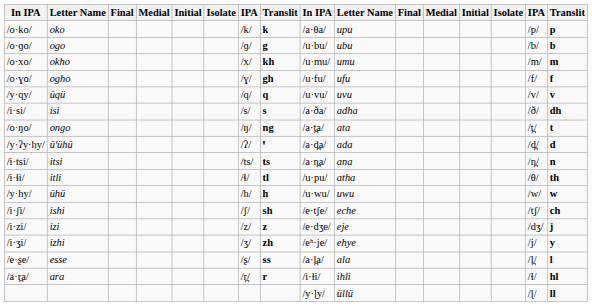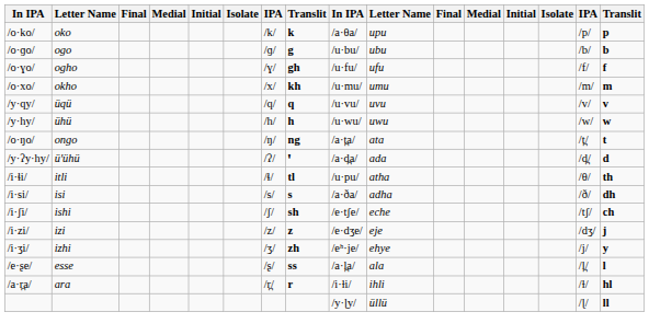 <table class="wikitable">
 <tr>
 <th>In IPA</th>
 <th>Letter Name</th>
 <th>Final</th>
 <th>Medial</th>
 <th>Initial</th>
 <th>Isolate</th>
 <th>IPA</th>
 <th>Translit</th>
 <th>In IPA</th>
 <th>Letter Name</th>
 <th>Final</th>
 <th>Medial</th>
 <th>Initial</th>
 <th>Isolate</th>
 <th>IPA</th>
 <th>Translit</th>
 </tr>
 <tr>
 <td>/o·ko/</td>
 <td><em>oko</em></td>
 <td></td>
 <td></td>
 <td></td>
 <td></td>
 <td>/k/</td>
 <td><strong>k</strong></td>
 <td>/a·θa/</td>
 <td><em>upu</em></td>
 <td></td>
 <td></td>
 <td></td>
 <td></td>
 <td>/p/</td>
 <td><strong>p</strong></td>
 </tr>
 <tr>
 <td>/o·ɡo/</td>
 <td><em>ogo</em></td>
 <td></td>
 <td></td>
 <td></td>
 <td></td>
 <td>/ɡ/</td>
 <td><strong>g</strong></td>
 <td>/u·bu/</td>
 <td><em>ubu</em></td>
 <td></td>
 <td></td>
 <td></td>
 <td></td>
 <td>/b/</td>
 <td><strong>b</strong></td>
 </tr>
 <tr>
+<td>/o·ɣo/</td>
+<td><em>ogho</em></td>
+<td></td>
+<td></td>
+<td></td>
+<td></td>
+<td>/ɣ/</td>
+<td><strong>gh</strong></td>
+<td>/u·fu/</td>
+<td><em>ufu</em></td>
+<td></td>
+<td></td>
+<td></td>
+<td></td>
+<td>/f/</td>
+<td><strong>f</strong></td>
+</tr>
+<tr>
 <td>/o·xo/</td>
 <td><em>okho</em></td>
 <td></td>
 <td></td>
 <td></td>
 <td></td>
 <td>/x/</td>
 <td><strong>kh</strong></td>
 <td>/u·mu/</td>
 <td><em>umu</em></td>
 <td></td>
 <td></td>
 <td></td>
 <td></td>
 <td>/m/</td>
 <td><strong>m</strong></td>
-</tr>
-<tr>
-<td>/o·ɣo/</td>
-<td><em>ogho</em></td>
-<td></td>
-<td></td>
-<td></td>
-<td></td>
-<td>/ɣ/</td>
-<td><strong>gh</strong></td>
-<td>/u·fu/</td>
-<td><em>ufu</em></td>
-<td></td>
-<td></td>
-<td></td>
-<td></td>
-<td>/f/</td>
-<td><strong>f</strong></td>
 </tr>
 <tr>
 <td>/y·qy/</td>
 <td><em>üqü</em></td>
 <td></td>
 <td></td>
 <td></td>
 <td></td>
 <td>/q/</td>
 <td><strong>q</strong></td>
 <td>/u·vu/</td>
 <td><em>uvu</em></td>
 <td></td>
 <td></td>
 <td></td>
 <td></td>
 <td>/v/</td>
 <td><strong>v</strong></td>
 </tr>
 <tr>
-<td>/i·si/</td>
-<td><em>isi</em></td>
+<td>/y·hy/</td>
+<td><em>ühü</em></td>
 <td></td>
 <td></td>
 <td></td>
 <td></td>
-<td>/s/</td>
-<td><strong>s</strong></td>
-<td>/a·ða/</td>
-<td><em>adha</em></td>
+<td>/h/</td>
+<td><strong>h</strong></td>
+<td>/u·wu/</td>
+<td><em>uwu</em></td>
 <td></td>
 <td></td>
 <td></td>
 <td></td>
-<td>/ð/</td>
-<td><strong>dh</strong></td>
+<td>/w/</td>
+<td><strong>w</strong></td>
 </tr>
 <tr>
 <td>/o·ŋo/</td>
 <td><em>ongo</em></td>
 <td></td>
 <td></td>
 <td></td>
 <td></td>
 <td>/ŋ/</td>
 <td><strong>ng</strong></td>
 <td>/a·t̪a/</td>
 <td><em>ata</em></td>
 <td></td>
 <td></td>
 <td></td>
 <td></td>
 <td>/t̪/</td>
 <td><strong>t</strong></td>
 </tr>
 <tr>
 <td>/y·ʔy·hy/</td>
 <td><em>üꞌühü</em></td>
 <td></td>
 <td></td>
 <td></td>
 <td></td>
 <td>/ʔ/</td>
 <td><strong>ꞌ</strong></td>
 <td>/a·d̪a/</td>
 <td><em>ada</em></td>
 <td></td>
 <td></td>
 <td></td>
 <td></td>
 <td>/d̪/</td>
 <td><strong>d</strong></td>
 </tr>
 <tr>
-<td>/i·tsi/</td>
-<td><em>itsi</em></td>
-<td></td>
-<td></td>
-<td></td>
-<td></td>
-<td>/ts/</td>
-<td><strong>ts</strong></td>
-<td>/a·n̪a/</td>
-<td><em>ana</em></td>
-<td></td>
-<td></td>
-<td></td>
-<td></td>
-<td>/n̪/</td>
-<td><strong>n</strong></td>
-</tr>
-<tr>
 <td>/i·ɬi/</td>
 <td><em>itli</em></td>
 <td></td>
 <td></td>
 <td></td>
 <td></td>
 <td>/ɬ/</td>
 <td><strong>tl</strong></td>
 <td>/u·pu/</td>
 <td><em>atha</em></td>
 <td></td>
 <td></td>
 <td></td>
 <td></td>
 <td>/θ/</td>
 <td><strong>th</strong></td>
 </tr>
 <tr>
-<td>/y·hy/</td>
-<td><em>ühü</em></td>
+<td>/i·si/</td>
+<td><em>isi</em></td>
 <td></td>
 <td></td>
 <td></td>
 <td></td>
-<td>/h/</td>
-<td><strong>h</strong></td>
-<td>/u·wu/</td>
-<td><em>uwu</em></td>
+<td>/s/</td>
+<td><strong>s</strong></td>
+<td>/a·ða/</td>
+<td><em>adha</em></td>
 <td></td>
 <td></td>
 <td></td>
 <td></td>
-<td>/w/</td>
-<td><strong>w</strong></td>
+<td>/ð/</td>
+<td><strong>dh</strong></td>
 </tr>
 <tr>
 <td>/i·ʃi/</td>
 <td><em>ishi</em></td>
 <td></td>
 <td></td>
 <td></td>
 <td></td>
 <td>/ʃ/</td>
 <td><strong>sh</strong></td>
 <td>/e·tʃe/</td>
 <td><em>eche</em></td>
 <td></td>
 <td></td>
 <td></td>
 <td></td>
 <td>/tʃ/</td>
 <td><strong>ch</strong></td>
 </tr>
 <tr>
 <td>/i·zi/</td>
 <td><em>izi</em></td>
 <td></td>
 <td></td>
 <td></td>
 <td></td>
 <td>/z/</td>
 <td><strong>z</strong></td>
 <td>/e·dʒe/</td>
 <td><em>eje</em></td>
 <td></td>
 <td></td>
 <td></td>
 <td></td>
 <td>/dʒ/</td>
 <td><strong>j</strong></td>
 </tr>
 <tr>
 <td>/i·ʒi/</td>
 <td><em>izhi</em></td>
 <td></td>
 <td></td>
 <td></td>
 <td></td>
 <td>/ʒ/</td>
 <td><strong>zh</strong></td>
 <td>/eʰ·je/</td>
 <td><em>ehye</em></td>
 <td></td>
 <td></td>
 <td></td>
 <td></td>
 <td>/j/</td>
 <td><strong>y</strong></td>
 </tr>
 <tr>
 <td>/e·ʂe/</td>
 <td><em>esse</em></td>
 <td></td>
 <td></td>
 <td></td>
 <td></td>
 <td>/ʂ/</td>
 <td><strong>ss</strong></td>
 <td>/a·l̪a/</td>
 <td><em>ala</em></td>
 <td></td>
 <td></td>
 <td></td>
 <td></td>
 <td>/l̪/</td>
 <td><strong>l</strong></td>
 </tr>
 <tr>
 <td>/a·r̪a/</td>
 <td><em>ara</em></td>
 <td></td>
 <td></td>
 <td></td>
 <td></td>
 <td>/r̪/</td>
 <td><strong>r</strong></td>
 <td>/i·ƚi/</td>
 <td><em>ihli</em></td>
 <td></td>
 <td></td>
 <td></td>
 <td></td>
 <td>/ƚ/</td>
 <td><strong>hl</strong></td>
 </tr>
 <tr>
 <td></td>
 <td></td>
 <td></td>
 <td></td>
 <td></td>
 <td></td>
 <td></td>
 <td></td>
 <td>/y·ɭy/</td>
 <td><em>üllü</em></td>
 <td></td>
 <td></td>
 <td></td>
 <td></td>
 <td>/ɭ/</td>
 <td><strong>ll</strong></td>
 </tr>
 </table>
